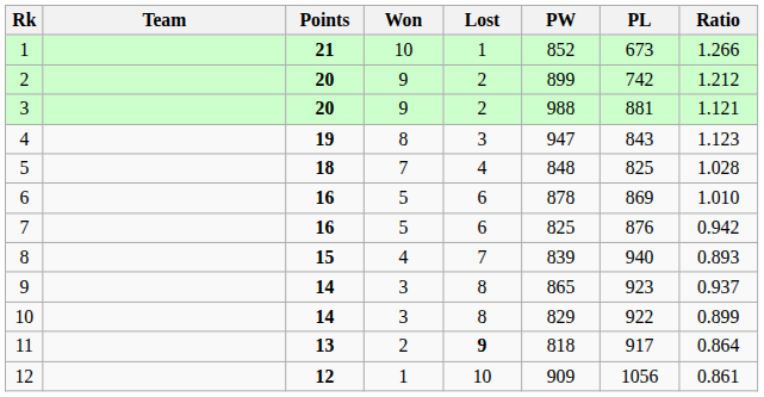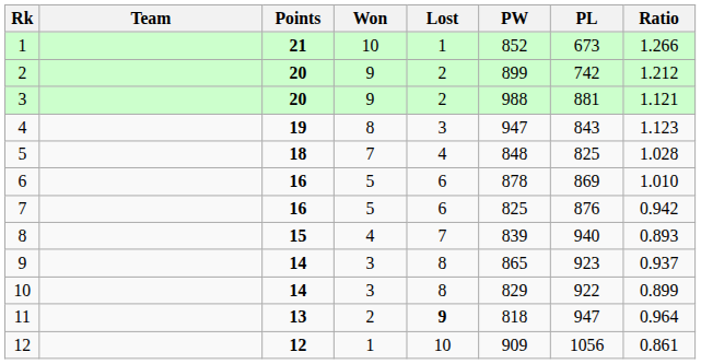 <table class=wikitable style="text-align:center">
 <tr bgcolor="#DCDCDC">
 <th width="25">Rk</th>
 <th width="200">Team</th>
 <th width="60">Points</th>
 <th width="60">Won</th>
 <th width="60">Lost</th>
 <th width="60">PW</th>
 <th width="60">PL</th>
 <th width="60">Ratio</th>
 </tr>
 <tr bgcolor=#CCFFCC>
 <td>1</td>
 <td align=left></td>
 <td><strong>21</strong></td>
 <td>10</td>
 <td>1</td>
 <td>852</td>
 <td>673</td>
 <td>1.266</td>
 </tr>
 <tr bgcolor=#CCFFCC>
 <td>2</td>
 <td align=left></td>
 <td><strong>20</strong></td>
 <td>9</td>
 <td>2</td>
 <td>899</td>
 <td>742</td>
 <td>1.212</td>
 </tr>
 <tr bgcolor=#CCFFCC>
 <td>3</td>
 <td align=left></td>
 <td><strong>20</strong></td>
 <td>9</td>
 <td>2</td>
 <td>988</td>
 <td>881</td>
 <td>1.121</td>
 </tr>
 <tr>
 <td>4</td>
 <td align=left></td>
 <td><strong>19</strong></td>
 <td>8</td>
 <td>3</td>
 <td>947</td>
 <td>843</td>
 <td>1.123</td>
 </tr>
 <tr>
 <td>5</td>
 <td align=left></td>
 <td><strong>18</strong></td>
 <td>7</td>
 <td>4</td>
 <td>848</td>
 <td>825</td>
 <td>1.028</td>
 </tr>
 <tr>
 <td>6</td>
 <td align=left></td>
 <td><strong>16</strong></td>
 <td>5</td>
 <td>6</td>
 <td>878</td>
 <td>869</td>
 <td>1.010</td>
 </tr>
 <tr>
 <td>7</td>
 <td align=left></td>
 <td><strong>16</strong></td>
 <td>5</td>
 <td>6</td>
 <td>825</td>
 <td>876</td>
 <td>0.942</td>
 </tr>
 <tr>
 <td>8</td>
 <td align=left></td>
 <td><strong>15</strong></td>
 <td>4</td>
 <td>7</td>
 <td>839</td>
 <td>940</td>
 <td>0.893</td>
 </tr>
 <tr>
 <td>9</td>
 <td align=left></td>
 <td><strong>14</strong></td>
 <td>3</td>
 <td>8</td>
 <td>865</td>
 <td>923</td>
 <td>0.937</td>
 </tr>
 <tr>
 <td>10</td>
 <td align=left></td>
 <td><strong>14</strong></td>
 <td>3</td>
 <td>8</td>
 <td>829</td>
 <td>922</td>
 <td>0.899</td>
 </tr>
 <tr>
 <td>11</td>
 <td align=left></td>
 <td><strong>13</strong></td>
 <td>2</td>
 <td><strong>9</strong></td>
 <td>818</td>
-<td>917</td>
-<td>0.864</td>
+<td>947</td>
+<td>0.964</td>
 </tr>
 <tr>
 <td>12</td>
 <td align=left></td>
 <td><strong>12</strong></td>
 <td>1</td>
 <td>10</td>
 <td>909</td>
 <td>1056</td>
 <td>0.861</td>
 </tr>
 </table>
